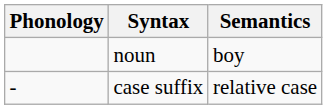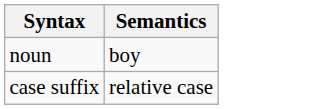 <table class="wikitable">
 <tr>
-<th>Phonology</th>
 <th>Syntax</th>
 <th>Semantics</th>
 </tr>
 <tr>
-<td></td>
 <td>noun</td>
 <td>boy</td>
 </tr>
 <tr>
-<td>-</td>
 <td>case suffix</td>
 <td>relative case</td>
 </tr>
 </table>
